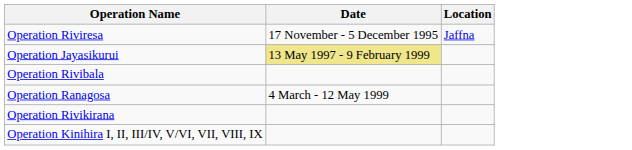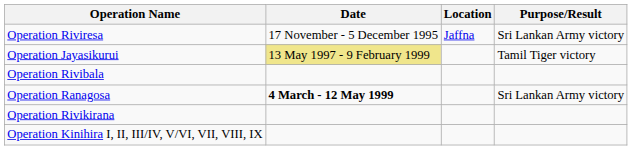 <table class="wikitable sortable">
 <tr>
 <th>Operation Name</th>
 <th>Date</th>
 <th>Location</th>
+<th>Purpose/Result</th>
 </tr>
 <tr>
 <td><a href='#'>Operation Riviresa</a></td>
 <td>17 November - 5 December 1995</td>
 <td><a href='#'>Jaffna</a></td>
+<td>Sri Lankan Army victory</td>
 </tr>
 <tr>
 <td><a href='#'>Operation Jayasikurui</a></td>
 <td style="background: khaki;">13 May 1997 - 9 February 1999</td>
 <td></td>
+<td>Tamil Tiger victory</td>
 </tr>
 <tr>
 <td><a href='#'>Operation Rivibala</a></td>
 <td></td>
 <td></td>
+<td></td>
 </tr>
 <tr>
 <td><a href='#'>Operation Ranagosa</a></td>
-<td>4 March - 12 May 1999</td>
+<td><strong>4 March - 12 May 1999</strong></td>
 <td></td>
+<td>Sri Lankan Army victory</td>
 </tr>
 <tr>
 <td><a href='#'>Operation Rivikirana</a></td>
+<td></td>
 <td></td>
 <td></td>
 </tr>
 <tr>
 <td><a href='#'>Operation Kinihira</a> I, II, III/IV, V/VI, VII, VIII, IX</td>
 <td></td>
 <td></td>
+<td></td>
 </tr>
 </table>
